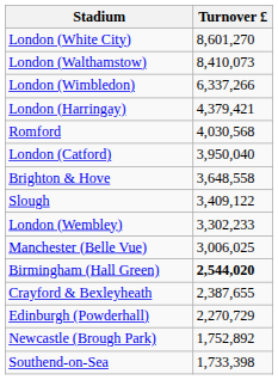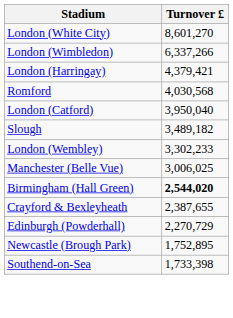 <table class="wikitable">
 <tr>
 <th width=200>Stadium</th>
 <th width=80>Turnover £</th>
 </tr>
 <tr>
 <td><a href='#'>London (White City)</a></td>
 <td>8,601,270</td>
-</tr>
-<tr>
-<td><a href='#'>London (Walthamstow)</a></td>
-<td>8,410,073</td>
 </tr>
 <tr>
 <td><a href='#'>London (Wimbledon)</a></td>
 <td>6,337,266</td>
 </tr>
 <tr>
 <td><a href='#'>London (Harringay)</a></td>
 <td>4,379,421</td>
 </tr>
 <tr>
 <td><a href='#'>Romford</a></td>
 <td>4,030,568</td>
 </tr>
 <tr>
 <td><a href='#'>London (Catford)</a></td>
 <td>3,950,040</td>
 </tr>
 <tr>
-<td><a href='#'>Brighton & Hove</a></td>
-<td>3,648,558</td>
-</tr>
-<tr>
 <td><a href='#'>Slough</a></td>
-<td>3,409,122</td>
+<td>3,489,182</td>
 </tr>
 <tr>
 <td><a href='#'>London (Wembley)</a></td>
 <td>3,302,233</td>
 </tr>
 <tr>
 <td><a href='#'>Manchester (Belle Vue)</a></td>
 <td>3,006,025</td>
 </tr>
 <tr>
 <td><a href='#'>Birmingham (Hall Green)</a></td>
 <td><strong>2,544,020</strong></td>
 </tr>
 <tr>
 <td><a href='#'>Crayford & Bexleyheath</a></td>
 <td>2,387,655</td>
 </tr>
 <tr>
 <td><a href='#'>Edinburgh (Powderhall)</a></td>
 <td>2,270,729</td>
 </tr>
 <tr>
 <td><a href='#'>Newcastle (Brough Park)</a></td>
-<td>1,752,892</td>
+<td>1,752,895</td>
 </tr>
 <tr>
 <td><a href='#'>Southend-on-Sea</a></td>
 <td>1,733,398</td>
 </tr>
 </table>
